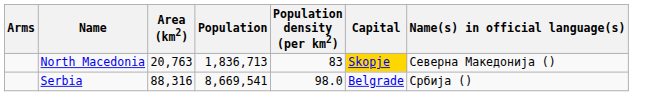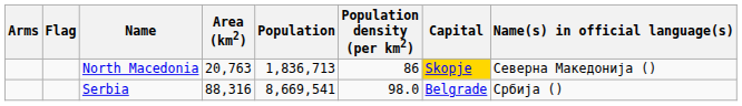 <table class="sortable wikitable">
 <tr>
 <th style="line-height:95%; width:2em" class="unsortable">Arms</th>
+<th style="line-height:95%; width:2em" class="unsortable">Flag</th>
 <th>Name</th>
 <th>Area<br>(km<sup>2</sup>)</th>
 <th>Population<br></th>
 <th>Population<br>density<br>(per km<sup>2</sup>)</th>
 <th>Capital</th>
 <th>Name(s) in official language(s)</th>
 </tr>
 <tr>
 <td style="text-align:center;"></td>
+<td style="text-align:center;"></td>
 <td><a href='#'>North Macedonia</a></td>
 <td style="text-align:right;">20,763</td>
 <td style="text-align:right;">1,836,713</td>
-<td style="text-align:right;">83</td>
+<td style="text-align:right;">86</td>
 <td style="background: gold;"><a href='#'>Skopje</a></td>
 <td>Северна Македонија ()</td>
 </tr>
 <tr>
+<td style="text-align:center;"></td>
 <td style="text-align:center;"></td>
 <td><a href='#'>Serbia</a></td>
 <td style="text-align:right;">88,316</td>
 <td style="text-align:right;">8,669,541</td>
 <td style="text-align:right;">98.0</td>
 <td><a href='#'>Belgrade</a></td>
 <td>Србија ()</td>
 </tr>
 </table>
